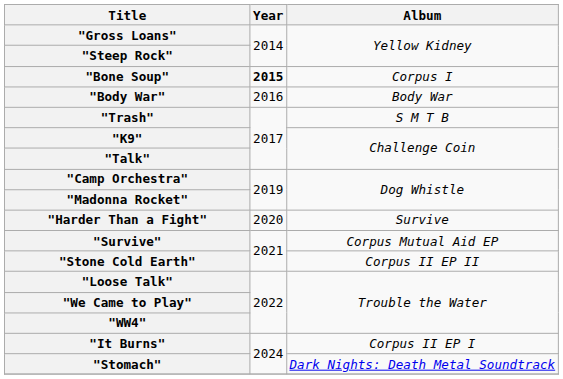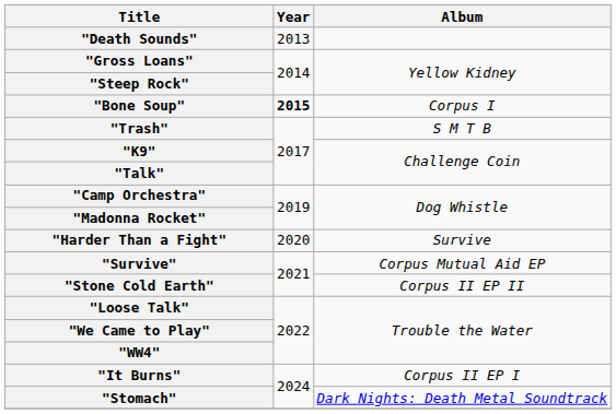 <table class="wikitable plainrowheaders" style="text-align:center;">
 <tr>
 <th scope="col" style="width:19em;">Title</th>
 <th scope="col">Year</th>
 <th scope="col">Album</th>
+</tr>
+<tr>
+<th scope="row">"Death Sounds"</th>
+<td>2013</td>
+<td></td>
 </tr>
 <tr>
 <th scope="row">"Gross Loans"</th>
 <td rowspan="2">2014</td>
 <td rowspan="2"><em>Yellow Kidney</em></td>
 </tr>
 <tr>
 <th scope="row">"Steep Rock"</th>
 </tr>
 <tr>
 <th scope="row">"Bone Soup"</th>
 <td><strong>2015</strong></td>
 <td><em>Corpus I</em></td>
-</tr>
-<tr>
-<th scope="row">"Body War"</th>
-<td>2016</td>
-<td><em>Body War</em></td>
 </tr>
 <tr>
 <th scope="row">"Trash"</th>
 <td rowspan="3">2017</td>
 <td><em>S M T B</em></td>
 </tr>
 <tr>
 <th scope="row">"K9"</th>
 <td rowspan="2"><em>Challenge Coin</em></td>
 </tr>
 <tr>
 <th scope="row">"Talk"</th>
 </tr>
 <tr>
 <th scope="row">"Camp Orchestra"</th>
 <td rowspan="2">2019</td>
 <td rowspan="2"><em>Dog Whistle</em></td>
 </tr>
 <tr>
 <th scope="row">"Madonna Rocket"</th>
 </tr>
 <tr>
 <th scope="row">"Harder Than a Fight"</th>
 <td>2020</td>
 <td><em>Survive</em></td>
 </tr>
 <tr>
 <th scope="row">"Survive"</th>
 <td rowspan="2">2021</td>
 <td><em>Corpus Mutual Aid EP</em></td>
 </tr>
 <tr>
 <th scope="row">"Stone Cold Earth"</th>
 <td><em>Corpus II EP II</em></td>
 </tr>
 <tr>
 <th scope="row">"Loose Talk"</th>
 <td rowspan="3">2022</td>
 <td rowspan="3"><em>Trouble the Water</em></td>
 </tr>
 <tr>
 <th scope="row">"We Came to Play"</th>
 </tr>
 <tr>
 <th scope="row">"WW4"</th>
 </tr>
 <tr>
 <th scope="row">"It Burns"</th>
 <td rowspan="2">2024</td>
 <td><em>Corpus II EP I</em></td>
 </tr>
 <tr>
 <th scope="row">"Stomach" </th>
 <td><em><a href='#'>Dark Nights: Death Metal Soundtrack</a></em></td>
 </tr>
 <tr>
 </tr>
 </table>
